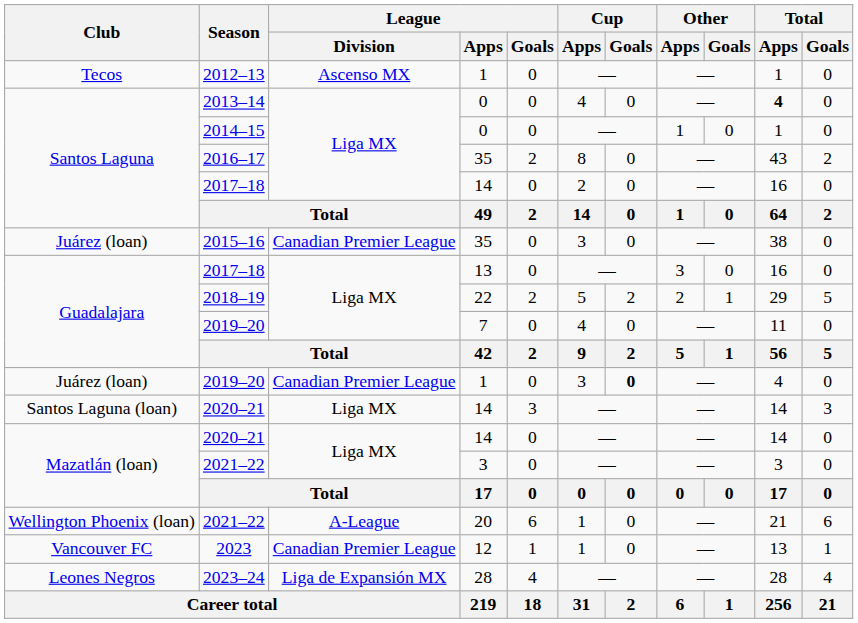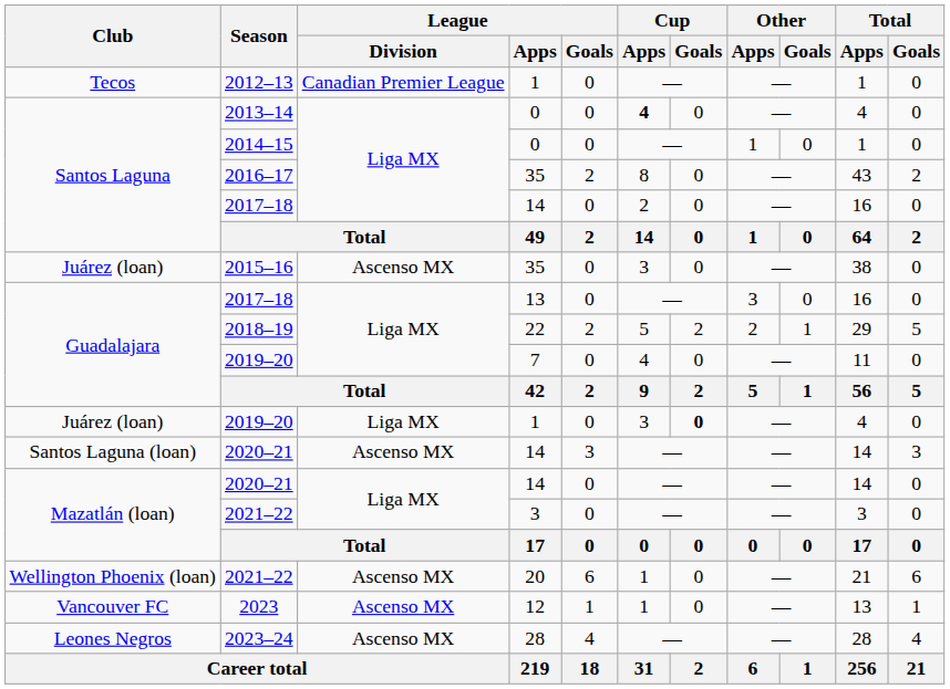 <table class="wikitable", style="text-align:center">
 <tr>
 <th rowspan="2">Club</th>
 <th rowspan="2">Season</th>
 <th colspan="3">League</th>
 <th colspan="2">Cup</th>
 <th colspan="2">Other</th>
 <th colspan="2">Total</th>
 </tr>
 <tr>
 <th>Division</th>
 <th>Apps</th>
 <th>Goals</th>
 <th>Apps</th>
 <th>Goals</th>
 <th>Apps</th>
 <th>Goals</th>
 <th>Apps</th>
 <th>Goals</th>
 </tr>
 <tr>
 <td><a href='#'>Tecos</a></td>
 <td><a href='#'>2012–13</a></td>
-<td><a href='#'>Ascenso MX</a></td>
+<td><a href='#'>Canadian Premier League</a></td>
 <td>1</td>
 <td>0</td>
 <td colspan="2">—</td>
 <td colspan="2">—</td>
 <td>1</td>
 <td>0</td>
 </tr>
 <tr>
 <td rowspan="5"><a href='#'>Santos Laguna</a></td>
 <td><a href='#'>2013–14</a></td>
 <td rowspan="4"><a href='#'>Liga MX</a></td>
 <td>0</td>
 <td>0</td>
-<td>4</td>
+<td><strong>4</strong></td>
 <td>0</td>
 <td colspan="2">—</td>
-<td><strong>4</strong></td>
+<td>4</td>
 <td>0</td>
 </tr>
 <tr>
 <td><a href='#'>2014–15</a></td>
 <td>0</td>
 <td>0</td>
 <td colspan="2">—</td>
 <td>1</td>
 <td>0</td>
 <td>1</td>
 <td>0</td>
 </tr>
 <tr>
 <td><a href='#'>2016–17</a></td>
 <td>35</td>
 <td>2</td>
 <td>8</td>
 <td>0</td>
 <td colspan="2">—</td>
 <td>43</td>
 <td>2</td>
 </tr>
 <tr>
 <td><a href='#'>2017–18</a></td>
 <td>14</td>
 <td>0</td>
 <td>2</td>
 <td>0</td>
 <td colspan="2">—</td>
 <td>16</td>
 <td>0</td>
 </tr>
 <tr>
 <th colspan="2">Total</th>
 <th>49</th>
 <th>2</th>
 <th>14</th>
 <th>0</th>
 <th>1</th>
 <th>0</th>
 <th>64</th>
 <th>2</th>
 </tr>
 <tr>
 <td><a href='#'>Juárez</a> (loan)</td>
 <td><a href='#'>2015–16</a></td>
-<td><a href='#'>Canadian Premier League</a></td>
+<td>Ascenso MX</td>
 <td>35</td>
 <td>0</td>
 <td>3</td>
 <td>0</td>
 <td colspan="2">—</td>
 <td>38</td>
 <td>0</td>
 </tr>
 <tr>
 <td rowspan="4"><a href='#'>Guadalajara</a></td>
 <td><a href='#'>2017–18</a></td>
 <td rowspan="3">Liga MX</td>
 <td>13</td>
 <td>0</td>
 <td colspan="2">—</td>
 <td>3</td>
 <td>0</td>
 <td>16</td>
 <td>0</td>
 </tr>
 <tr>
 <td><a href='#'>2018–19</a></td>
 <td>22</td>
 <td>2</td>
 <td>5</td>
 <td>2</td>
 <td>2</td>
 <td>1</td>
 <td>29</td>
 <td>5</td>
 </tr>
 <tr>
 <td><a href='#'>2019–20</a></td>
 <td>7</td>
 <td>0</td>
 <td>4</td>
 <td>0</td>
 <td colspan="2">—</td>
 <td>11</td>
 <td>0</td>
 </tr>
 <tr>
 <th colspan="2">Total</th>
 <th>42</th>
 <th>2</th>
 <th>9</th>
 <th>2</th>
 <th>5</th>
 <th>1</th>
 <th>56</th>
 <th>5</th>
 </tr>
 <tr>
 <td>Juárez (loan)</td>
 <td><a href='#'>2019–20</a></td>
-<td><a href='#'>Canadian Premier League</a></td>
+<td>Liga MX</td>
 <td>1</td>
 <td>0</td>
 <td>3</td>
 <td><strong>0</strong></td>
 <td colspan="2">—</td>
 <td>4</td>
 <td>0</td>
 </tr>
 <tr>
 <td>Santos Laguna (loan)</td>
 <td><a href='#'>2020–21</a></td>
-<td>Liga MX</td>
+<td>Ascenso MX</td>
 <td>14</td>
 <td>3</td>
 <td colspan="2">—</td>
 <td colspan="2">—</td>
 <td>14</td>
 <td>3</td>
 </tr>
 <tr>
 <td rowspan="3"><a href='#'>Mazatlán</a> (loan)</td>
 <td><a href='#'>2020–21</a></td>
 <td rowspan="2">Liga MX</td>
 <td>14</td>
 <td>0</td>
 <td colspan="2">—</td>
 <td colspan="2">—</td>
 <td>14</td>
 <td>0</td>
 </tr>
 <tr>
 <td><a href='#'>2021–22</a></td>
 <td>3</td>
 <td>0</td>
 <td colspan="2">—</td>
 <td colspan="2">—</td>
 <td>3</td>
 <td>0</td>
 </tr>
 <tr>
 <th colspan="2">Total</th>
 <th>17</th>
 <th>0</th>
 <th>0</th>
 <th>0</th>
 <th>0</th>
 <th>0</th>
 <th>17</th>
 <th>0</th>
 </tr>
 <tr>
 <td><a href='#'>Wellington Phoenix</a> (loan)</td>
 <td><a href='#'>2021–22</a></td>
-<td><a href='#'>A-League</a></td>
+<td>Ascenso MX</td>
 <td>20</td>
 <td>6</td>
 <td>1</td>
 <td>0</td>
 <td colspan="2">—</td>
 <td>21</td>
 <td>6</td>
 </tr>
 <tr>
 <td><a href='#'>Vancouver FC</a></td>
 <td><a href='#'>2023</a></td>
-<td><a href='#'>Canadian Premier League</a></td>
+<td><a href='#'>Ascenso MX</a></td>
 <td>12</td>
 <td>1</td>
 <td>1</td>
 <td>0</td>
 <td colspan="2">—</td>
 <td>13</td>
 <td>1</td>
 </tr>
 <tr>
 <td><a href='#'>Leones Negros</a></td>
 <td><a href='#'>2023–24</a></td>
-<td><a href='#'>Liga de Expansión MX</a></td>
+<td>Ascenso MX</td>
 <td>28</td>
 <td>4</td>
 <td colspan="2">—</td>
 <td colspan="2">—</td>
 <td>28</td>
 <td>4</td>
 </tr>
 <tr>
 <th colspan="3">Career total</th>
 <th>219</th>
 <th>18</th>
 <th>31</th>
 <th>2</th>
 <th>6</th>
 <th>1</th>
 <th>256</th>
 <th>21</th>
 </tr>
 </table>
